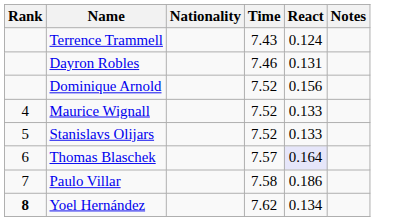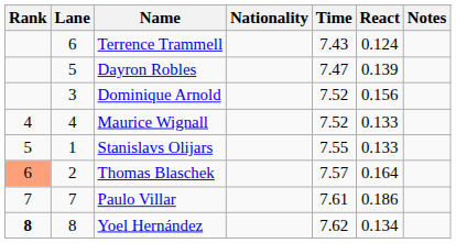 <table class="wikitable sortable" style="text-align:center">
 <tr>
 <th>Rank</th>
+<th>Lane</th>
 <th>Name</th>
 <th>Nationality</th>
 <th>Time</th>
 <th>React</th>
 <th>Notes</th>
 </tr>
 <tr>
 <td></td>
+<td>6</td>
 <td align="left"><a href='#'>Terrence Trammell</a></td>
 <td align=left></td>
 <td>7.43</td>
 <td>0.124</td>
 <td><strong></strong></td>
 </tr>
 <tr>
 <td></td>
+<td>5</td>
 <td align="left"><a href='#'>Dayron Robles</a></td>
 <td align=left></td>
-<td>7.46</td>
-<td>0.131</td>
+<td>7.47</td>
+<td>0.139</td>
 <td><strong></strong></td>
 </tr>
 <tr>
 <td></td>
+<td>3</td>
 <td align="left"><a href='#'>Dominique Arnold</a></td>
 <td align=left></td>
 <td>7.52</td>
 <td>0.156</td>
 <td></td>
 </tr>
 <tr>
+<td>4</td>
 <td>4</td>
 <td align="left"><a href='#'>Maurice Wignall</a></td>
 <td align=left></td>
 <td>7.52</td>
 <td>0.133</td>
 <td><strong></strong></td>
 </tr>
 <tr>
 <td>5</td>
+<td>1</td>
 <td align="left"><a href='#'>Stanislavs Olijars</a></td>
 <td align=left></td>
-<td>7.52</td>
+<td>7.55</td>
 <td>0.133</td>
 <td><strong></strong></td>
 </tr>
 <tr>
-<td>6</td>
+<td style="background: lightsalmon;">6</td>
+<td>2</td>
 <td align="left"><a href='#'>Thomas Blaschek</a></td>
 <td align=left></td>
 <td>7.57</td>
-<td style="background: lavender;">0.164</td>
+<td>0.164</td>
 <td><strong></strong></td>
 </tr>
 <tr>
 <td>7</td>
+<td>7</td>
 <td align="left"><a href='#'>Paulo Villar</a></td>
 <td align=left></td>
-<td>7.58</td>
+<td>7.61</td>
 <td>0.186</td>
 <td><strong></strong></td>
 </tr>
 <tr>
 <td><strong>8</strong></td>
+<td>8</td>
 <td align="left"><a href='#'>Yoel Hernández</a></td>
 <td align=left></td>
 <td>7.62</td>
 <td>0.134</td>
 <td><strong></strong></td>
 </tr>
 </table>
